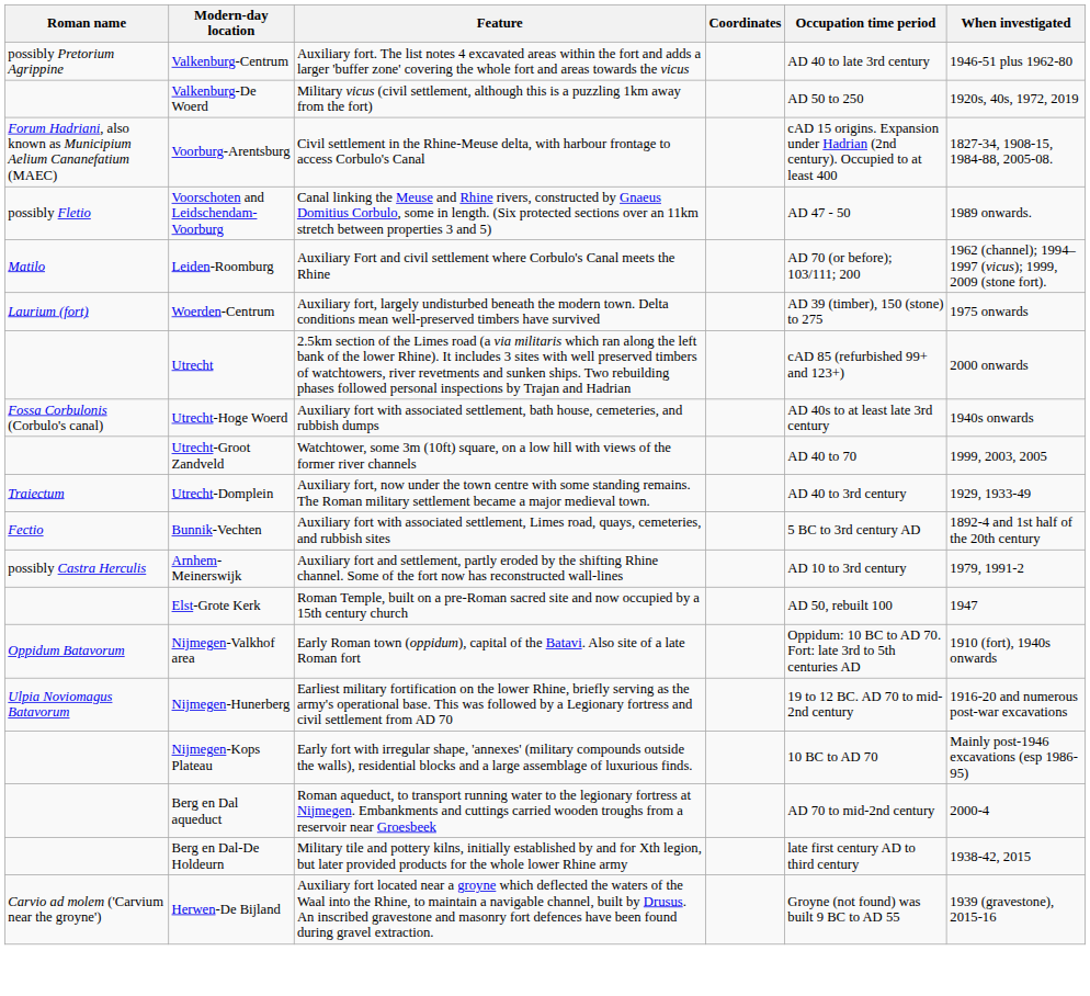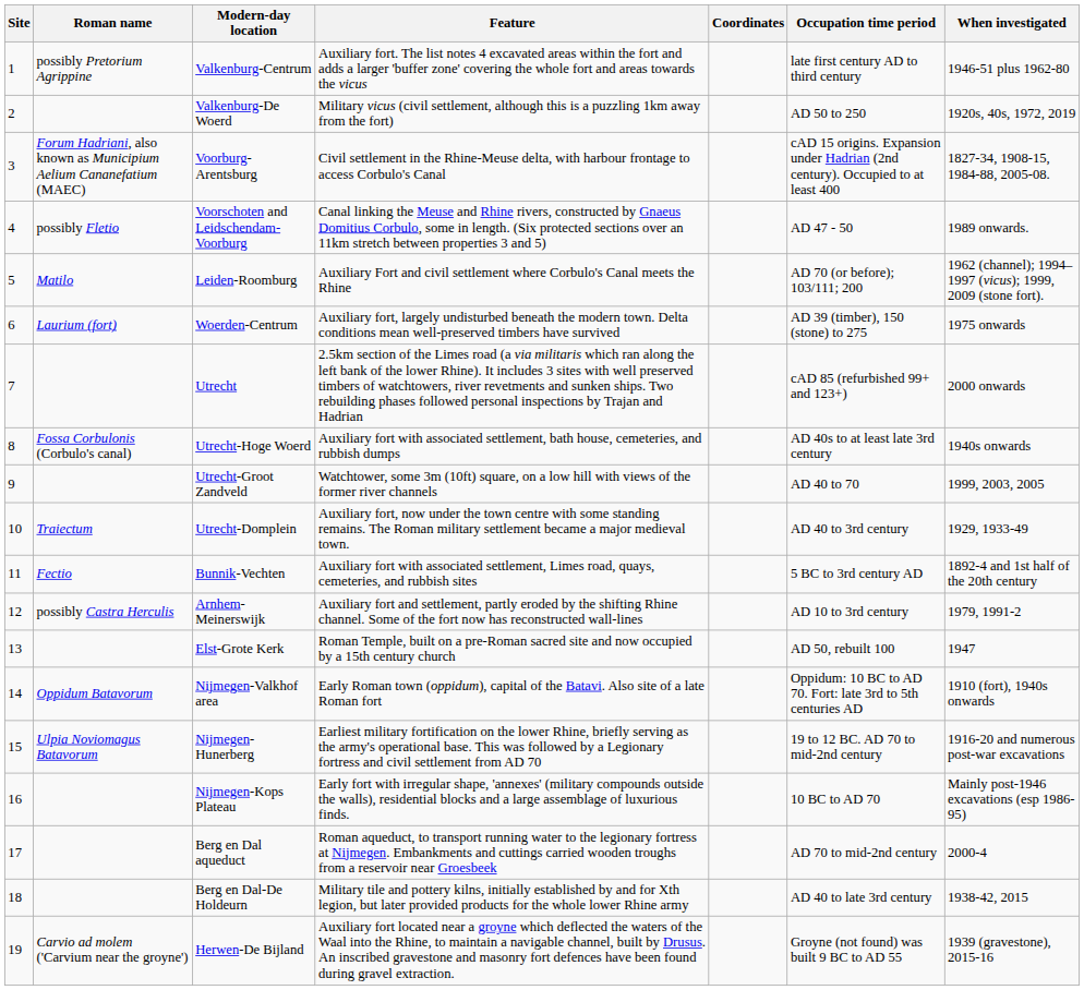 <table class="wikitable">
 <tr>
+<th>Site</th>
 <th>Roman name</th>
 <th>Modern-day location</th>
 <th>Feature</th>
 <th>Coordinates</th>
 <th>Occupation time period</th>
 <th>When investigated</th>
 </tr>
 <tr>
+<td>1</td>
 <td>possibly <em>Pretorium Agrippine</em></td>
 <td><a href='#'>Valkenburg</a>-Centrum</td>
 <td>Auxiliary fort. The list notes 4 excavated areas within the fort and adds a larger 'buffer zone' covering the whole fort and areas towards the <em>vicus</em></td>
 <td></td>
-<td>AD 40 to late 3rd century</td>
+<td>late first century AD to third century</td>
 <td>1946-51 plus 1962-80</td>
 </tr>
 <tr>
+<td>2</td>
 <td></td>
 <td><a href='#'>Valkenburg</a>-De Woerd</td>
 <td>Military <em>vicus</em> (civil settlement, although this is a puzzling 1km away from the fort)</td>
 <td></td>
 <td>AD 50 to 250</td>
 <td>1920s, 40s, 1972, 2019</td>
 </tr>
 <tr>
+<td>3</td>
 <td><em><a href='#'>Forum Hadriani</a></em>, also known as <em>Municipium Aelium Cananefatium</em> (MAEC)</td>
 <td><a href='#'>Voorburg</a>-Arentsburg</td>
 <td>Civil settlement in the Rhine-Meuse delta, with harbour frontage to access Corbulo's Canal</td>
 <td></td>
 <td>cAD 15 origins. Expansion under <a href='#'>Hadrian</a> (2nd century). Occupied to at least 400</td>
 <td>1827-34, 1908-15, 1984-88, 2005-08.</td>
 </tr>
 <tr>
+<td>4</td>
 <td>possibly <em><a href='#'>Fletio</a></em></td>
 <td><a href='#'>Voorschoten</a> and <a href='#'>Leidschendam-Voorburg</a></td>
 <td>Canal linking the <a href='#'>Meuse</a> and <a href='#'>Rhine</a> rivers, constructed by <a href='#'>Gnaeus Domitius Corbulo</a>, some  in length. (Six protected sections over an 11km stretch between properties 3 and 5)</td>
 <td></td>
 <td>AD 47 - 50</td>
 <td>1989 onwards.</td>
 </tr>
 <tr>
+<td>5</td>
 <td><em><a href='#'>Matilo</a></em></td>
 <td><a href='#'>Leiden</a>-Roomburg</td>
 <td>Auxiliary Fort and civil settlement where Corbulo's Canal meets the Rhine</td>
 <td></td>
 <td>AD 70 (or before); 103/111; 200</td>
 <td>1962 (channel); 1994–1997 (<em>vicus</em>); 1999, 2009 (stone fort).</td>
 </tr>
 <tr>
+<td>6</td>
 <td><em><a href='#'>Laurium (fort)</a></em></td>
 <td><a href='#'>Woerden</a>-Centrum</td>
 <td>Auxiliary fort, largely undisturbed beneath the modern town. Delta conditions mean well-preserved timbers have survived</td>
 <td></td>
 <td>AD 39 (timber), 150 (stone) to 275</td>
 <td>1975 onwards</td>
 </tr>
 <tr>
+<td>7</td>
 <td></td>
 <td><a href='#'>Utrecht</a></td>
 <td>2.5km section of the Limes road (a <em>via militaris</em> which ran along the left bank of the lower Rhine). It includes 3 sites with well preserved timbers of watchtowers, river revetments and sunken ships. Two rebuilding phases followed personal inspections by Trajan and Hadrian</td>
 <td></td>
 <td>cAD 85 (refurbished 99+ and 123+)</td>
 <td>2000 onwards</td>
 </tr>
 <tr>
+<td>8</td>
 <td><em><a href='#'>Fossa Corbulonis</a></em> (Corbulo's canal)</td>
 <td><a href='#'>Utrecht</a>-Hoge Woerd</td>
 <td>Auxiliary fort with associated settlement, bath house, cemeteries, and rubbish dumps</td>
 <td></td>
 <td>AD 40s to at least late 3rd century</td>
 <td>1940s onwards</td>
 </tr>
 <tr>
+<td>9</td>
 <td></td>
 <td><a href='#'>Utrecht</a>-Groot Zandveld</td>
 <td>Watchtower, some 3m (10ft) square, on a low hill with views of the former river channels</td>
 <td></td>
 <td>AD 40 to 70</td>
 <td>1999, 2003, 2005</td>
 </tr>
 <tr>
+<td>10</td>
 <td><em><a href='#'>Traiectum</a></em></td>
 <td><a href='#'>Utrecht</a>-Domplein</td>
 <td>Auxiliary fort, now under the town centre with some standing remains. The Roman military settlement became a major medieval town.</td>
 <td></td>
 <td>AD 40 to 3rd century</td>
 <td>1929, 1933-49</td>
 </tr>
 <tr>
+<td>11</td>
 <td><em><a href='#'>Fectio</a></em></td>
 <td><a href='#'>Bunnik</a>-Vechten</td>
 <td>Auxiliary fort with associated settlement, Limes road, quays, cemeteries, and rubbish sites</td>
 <td></td>
 <td>5 BC to 3rd century AD</td>
 <td>1892-4 and 1st half of the 20th century</td>
 </tr>
 <tr>
+<td>12</td>
 <td>possibly <em><a href='#'>Castra Herculis</a></em></td>
 <td><a href='#'>Arnhem</a>-Meinerswijk</td>
 <td>Auxiliary fort and settlement, partly eroded by the shifting Rhine channel. Some of the fort now has reconstructed wall-lines</td>
 <td></td>
 <td>AD 10 to 3rd century</td>
 <td>1979, 1991-2</td>
 </tr>
 <tr>
+<td>13</td>
 <td></td>
 <td><a href='#'>Elst</a>-Grote Kerk</td>
 <td>Roman Temple, built on a pre-Roman sacred site and now occupied by a 15th century church</td>
 <td></td>
 <td>AD 50, rebuilt 100</td>
 <td>1947</td>
 </tr>
 <tr>
+<td>14</td>
 <td><em><a href='#'>Oppidum Batavorum</a></em></td>
 <td><a href='#'>Nijmegen</a>-Valkhof area</td>
 <td>Early Roman town (<em>oppidum</em>), capital of the <a href='#'>Batavi</a>. Also site of a late Roman fort</td>
 <td></td>
 <td>Oppidum: 10 BC to AD 70. Fort: late 3rd to 5th centuries AD</td>
 <td>1910 (fort), 1940s onwards</td>
 </tr>
 <tr>
+<td>15</td>
 <td><em><a href='#'>Ulpia Noviomagus Batavorum</a></em></td>
 <td><a href='#'>Nijmegen</a>-Hunerberg</td>
 <td>Earliest military fortification on the lower Rhine, briefly serving as the army's operational base. This was followed by a Legionary fortress and civil settlement from AD 70</td>
 <td></td>
 <td>19 to 12 BC. AD 70 to mid-2nd century</td>
 <td>1916-20 and numerous post-war excavations</td>
 </tr>
 <tr>
+<td>16</td>
 <td></td>
 <td><a href='#'>Nijmegen</a>-Kops Plateau</td>
 <td>Early fort with irregular shape, 'annexes' (military compounds outside the walls), residential blocks and a large assemblage of luxurious finds.</td>
 <td></td>
 <td>10 BC to AD 70</td>
 <td>Mainly post-1946 excavations (esp 1986-95)</td>
 </tr>
 <tr>
+<td>17</td>
 <td></td>
 <td>Berg en Dal aqueduct</td>
 <td>Roman aqueduct, to transport running water  to the legionary fortress at <a href='#'>Nijmegen</a>. Embankments and cuttings carried wooden troughs from a reservoir near <a href='#'>Groesbeek</a></td>
 <td></td>
 <td>AD 70 to mid-2nd century</td>
 <td>2000-4</td>
 </tr>
 <tr>
+<td>18</td>
 <td></td>
 <td>Berg en Dal-De Holdeurn</td>
 <td>Military tile and pottery kilns, initially established by and for Xth legion, but later provided products for the whole lower Rhine army</td>
 <td></td>
-<td>late first century AD to third century</td>
+<td>AD 40 to late 3rd century</td>
 <td>1938-42, 2015</td>
 </tr>
 <tr>
+<td>19</td>
 <td><em>Carvio ad molem</em> ('Carvium near the groyne')</td>
 <td><a href='#'>Herwen</a>-De Bijland</td>
 <td>Auxiliary fort located near a <a href='#'>groyne</a> which deflected the waters of the Waal into the Rhine, to maintain a navigable channel, built by <a href='#'>Drusus</a>. An inscribed gravestone and masonry fort defences have been found during gravel extraction.</td>
 <td></td>
 <td>Groyne (not found) was built 9 BC to AD 55</td>
 <td>1939 (gravestone), 2015-16</td>
 </tr>
 </table>
